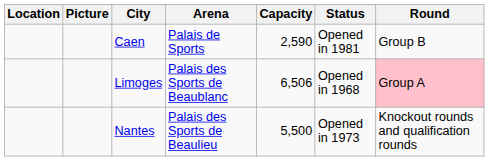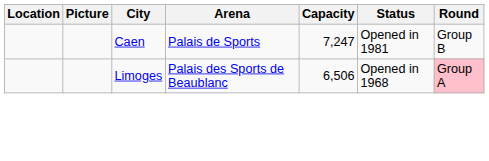 <table class="wikitable sortable">
 <tr>
 <th>Location</th>
 <th>Picture</th>
 <th>City</th>
 <th>Arena</th>
 <th style="text-align:right;">Capacity</th>
 <th>Status</th>
 <th>Round</th>
 </tr>
 <tr>
 <td></td>
 <td></td>
 <td><a href='#'>Caen</a></td>
 <td><a href='#'>Palais de Sports</a></td>
-<td style="text-align:right;">2,590</td>
+<td style="text-align:right;">7,247</td>
 <td>Opened in 1981</td>
 <td>Group B</td>
 </tr>
 <tr>
 <td></td>
 <td></td>
 <td><a href='#'>Limoges</a></td>
 <td><a href='#'>Palais des Sports de Beaublanc</a></td>
 <td style="text-align:right;">6,506</td>
 <td>Opened in 1968</td>
 <td style="background: pink;">Group A</td>
 </tr>
-<tr>
-<td></td>
-<td></td>
-<td><a href='#'>Nantes</a></td>
-<td><a href='#'>Palais des Sports de Beaulieu</a></td>
-<td style="text-align:right;">5,500</td>
-<td>Opened in 1973</td>
-<td>Knockout rounds and qualification rounds</td>
-</tr>
 </table>
